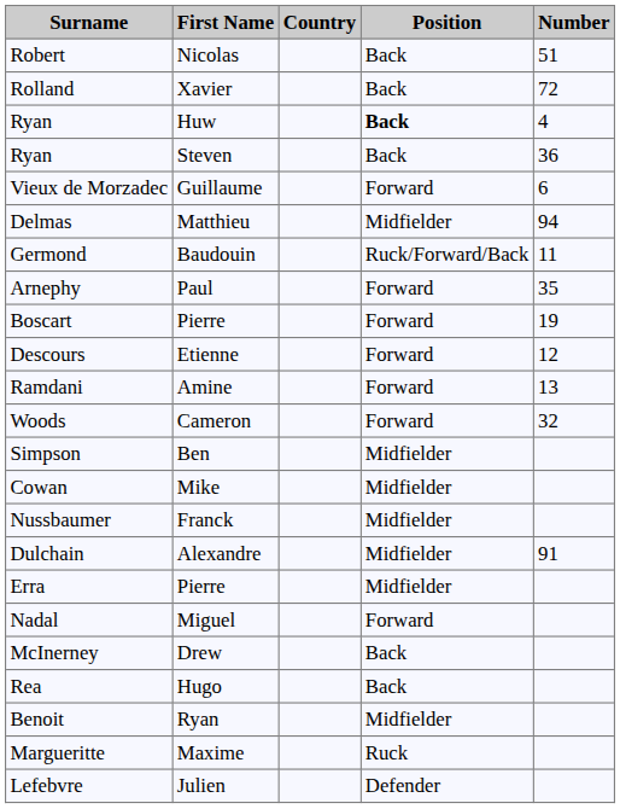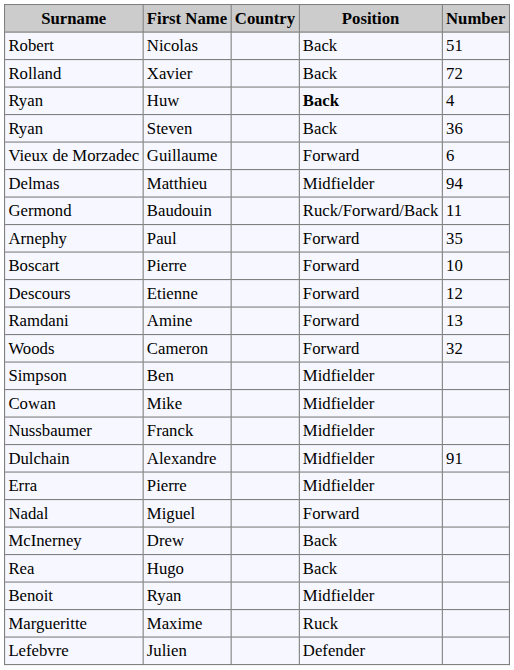 <table bgcolor="#f7f8ff" cellpadding="3" cellspacing="0" border="1" style="font-size: 95%; border: gray solid 1px; border-collapse: collapse;">
 <tr bgcolor="#CCCCCC">
 <th>Surname</th>
 <th>First Name</th>
 <th>Country</th>
 <th>Position</th>
 <th>Number</th>
 </tr>
 <tr>
 <td>Robert</td>
 <td>Nicolas</td>
 <td></td>
 <td>Back</td>
 <td>51</td>
 </tr>
 <tr>
 <td>Rolland</td>
 <td>Xavier</td>
 <td></td>
 <td>Back</td>
 <td>72</td>
 </tr>
 <tr>
 <td>Ryan</td>
 <td>Huw</td>
 <td></td>
 <td><strong>Back</strong></td>
 <td>4</td>
 </tr>
 <tr>
 <td>Ryan</td>
 <td>Steven</td>
 <td></td>
 <td>Back</td>
 <td>36</td>
 </tr>
 <tr>
 <td>Vieux de Morzadec</td>
 <td>Guillaume</td>
 <td></td>
 <td>Forward</td>
 <td>6</td>
 </tr>
 <tr>
 <td>Delmas</td>
 <td>Matthieu</td>
 <td></td>
 <td>Midfielder</td>
 <td>94</td>
 </tr>
 <tr>
 <td>Germond</td>
 <td>Baudouin</td>
 <td></td>
 <td>Ruck/Forward/Back</td>
 <td>11</td>
 </tr>
 <tr>
 <td>Arnephy</td>
 <td>Paul</td>
 <td></td>
 <td>Forward</td>
 <td>35</td>
 </tr>
 <tr>
 <td>Boscart</td>
 <td>Pierre</td>
 <td></td>
 <td>Forward</td>
-<td>19</td>
+<td>10</td>
 </tr>
 <tr>
 <td>Descours</td>
 <td>Etienne</td>
 <td></td>
 <td>Forward</td>
 <td>12</td>
 </tr>
 <tr>
 <td>Ramdani</td>
 <td>Amine</td>
 <td></td>
 <td>Forward</td>
 <td>13</td>
 </tr>
 <tr>
 <td>Woods</td>
 <td>Cameron</td>
 <td></td>
 <td>Forward</td>
 <td>32</td>
 </tr>
 <tr>
 <td>Simpson</td>
 <td>Ben</td>
 <td></td>
 <td>Midfielder</td>
 <td></td>
 </tr>
 <tr>
 <td>Cowan</td>
 <td>Mike</td>
 <td></td>
 <td>Midfielder</td>
 <td></td>
 </tr>
 <tr>
 <td>Nussbaumer</td>
 <td>Franck</td>
 <td></td>
 <td>Midfielder</td>
 <td></td>
 </tr>
 <tr>
 <td>Dulchain</td>
 <td>Alexandre</td>
 <td></td>
 <td>Midfielder</td>
 <td>91</td>
 </tr>
 <tr>
 <td>Erra</td>
 <td>Pierre</td>
 <td></td>
 <td>Midfielder</td>
 <td></td>
 </tr>
 <tr>
 <td>Nadal</td>
 <td>Miguel</td>
 <td></td>
 <td>Forward</td>
 <td></td>
 </tr>
 <tr>
 <td>McInerney</td>
 <td>Drew</td>
 <td></td>
 <td>Back</td>
 <td></td>
 </tr>
 <tr>
 <td>Rea</td>
 <td>Hugo</td>
 <td></td>
 <td>Back</td>
 <td></td>
 </tr>
 <tr>
 <td>Benoit</td>
 <td>Ryan</td>
 <td></td>
 <td>Midfielder</td>
 <td></td>
 </tr>
 <tr>
 <td>Margueritte</td>
 <td>Maxime</td>
 <td></td>
 <td>Ruck</td>
 <td></td>
 </tr>
 <tr>
 <td>Lefebvre</td>
 <td>Julien</td>
 <td></td>
 <td>Defender</td>
 <td></td>
 </tr>
 </table>
